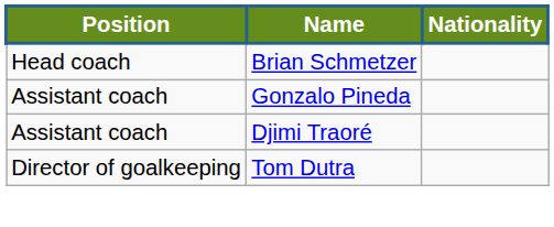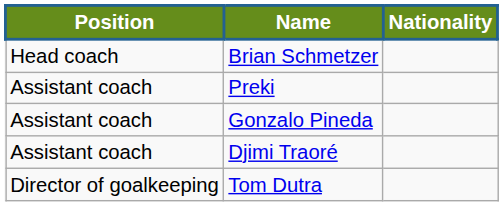 <table class="wikitable" style="font-size:90%;">
 <tr>
 <th style="background-color:#658D1B; color:#FFFFFF; border:2px solid #236192;" scope="col">Position</th>
 <th style="background-color:#658D1B; color:#FFFFFF; border:2px solid #236192;" scope="col">Name</th>
 <th style="background-color:#658D1B; color:#FFFFFF; border:2px solid #236192;" scope="col">Nationality</th>
 </tr>
 <tr>
 <td>Head coach</td>
 <td><a href='#'>Brian Schmetzer</a></td>
+<td></td>
+</tr>
+<tr>
+<td>Assistant coach</td>
+<td><a href='#'>Preki</a></td>
 <td></td>
 </tr>
 <tr>
 <td>Assistant coach</td>
 <td><a href='#'>Gonzalo Pineda</a></td>
 <td></td>
 </tr>
 <tr>
 <td>Assistant coach</td>
 <td><a href='#'>Djimi Traoré</a></td>
 <td></td>
 </tr>
 <tr>
 <td>Director of goalkeeping</td>
 <td><a href='#'>Tom Dutra</a></td>
 <td></td>
 </tr>
 </table>
